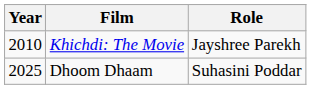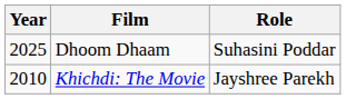 <table class="wikitable sortable">
 <tr>
 <th>Year</th>
 <th>Film</th>
 <th>Role</th>
 </tr>
 <tr>
+<td>2025</td>
+<td>Dhoom Dhaam</td>
+<td>Suhasini Poddar</td>
+</tr>
+<tr>
 <td>2010</td>
 <td><em><a href='#'>Khichdi: The Movie</a></em></td>
 <td>Jayshree Parekh</td>
 </tr>
-<tr>
-<td>2025</td>
-<td>Dhoom Dhaam</td>
-<td>Suhasini Poddar</td>
-</tr>
 </table>
